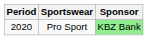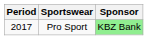 <table class="wikitable" style="text-align: center">
 <tr>
 <th>Period</th>
 <th>Sportswear</th>
 <th>Sponsor</th>
 </tr>
 <tr>
-<td>2020</td>
+<td>2017</td>
 <td>Pro Sport</td>
 <td style="background: lightgreen;"> KBZ Bank</td>
 </tr>
 </table>
